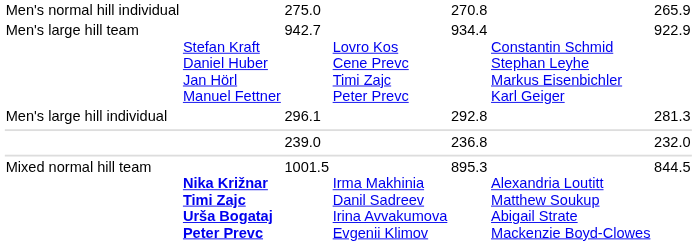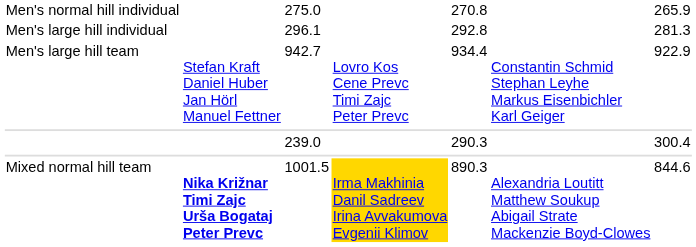 <table>
 <tr valign="top">
 <td>Men's normal hill individual<br></td>
 <td></td>
 <td>275.0</td>
 <td></td>
 <td>270.8</td>
 <td></td>
 <td>265.9</td>
 </tr>
 <tr valign="top">
+<td>Men's large hill individual<br></td>
+<td></td>
+<td>296.1</td>
+<td></td>
+<td>292.8</td>
+<td></td>
+<td>281.3</td>
+</tr>
+<tr valign="top">
 <td>Men's large hill team<br></td>
 <td><br><a href='#'>Stefan Kraft</a><br><a href='#'>Daniel Huber</a><br><a href='#'>Jan Hörl</a><br><a href='#'>Manuel Fettner</a></td>
 <td>942.7</td>
 <td><br><a href='#'>Lovro Kos</a><br><a href='#'>Cene Prevc</a><br><a href='#'>Timi Zajc</a><br><a href='#'>Peter Prevc</a></td>
 <td>934.4</td>
 <td><br><a href='#'>Constantin Schmid</a><br><a href='#'>Stephan Leyhe</a><br><a href='#'>Markus Eisenbichler</a><br><a href='#'>Karl Geiger</a></td>
 <td>922.9</td>
-</tr>
-<tr valign="top">
-<td>Men's large hill individual<br></td>
-<td></td>
-<td>296.1</td>
-<td></td>
-<td>292.8</td>
-<td></td>
-<td>281.3</td>
 </tr>
 <tr>
 </tr>
 <tr bgcolor=#ddd>
 <td colspan=7></td>
 </tr>
 <tr valign="top">
 <td><br></td>
 <td></td>
 <td>239.0</td>
 <td></td>
-<td>236.8</td>
+<td>290.3</td>
 <td></td>
-<td>232.0</td>
+<td>300.4</td>
 </tr>
 <tr>
 </tr>
 <tr bgcolor=#ddd>
 <td colspan=7></td>
 </tr>
 <tr valign="top">
 <td>Mixed normal hill team<br></td>
 <td><strong><br><a href='#'>Nika Križnar</a><br><a href='#'>Timi Zajc</a><br><a href='#'>Urša Bogataj</a><br><a href='#'>Peter Prevc</a></strong></td>
 <td>1001.5</td>
-<td><br><a href='#'>Irma Makhinia</a><br><a href='#'>Danil Sadreev</a><br><a href='#'>Irina Avvakumova</a><br><a href='#'>Evgenii Klimov</a></td>
-<td>895.3</td>
+<td style="background: gold;"><br><a href='#'>Irma Makhinia</a><br><a href='#'>Danil Sadreev</a><br><a href='#'>Irina Avvakumova</a><br><a href='#'>Evgenii Klimov</a></td>
+<td>890.3</td>
 <td><br><a href='#'>Alexandria Loutitt</a><br><a href='#'>Matthew Soukup</a><br><a href='#'>Abigail Strate</a><br><a href='#'>Mackenzie Boyd-Clowes</a></td>
-<td>844.5</td>
+<td>844.6</td>
 </tr>
 </table>
